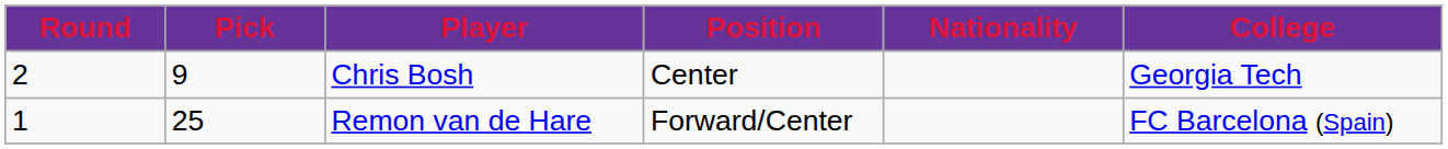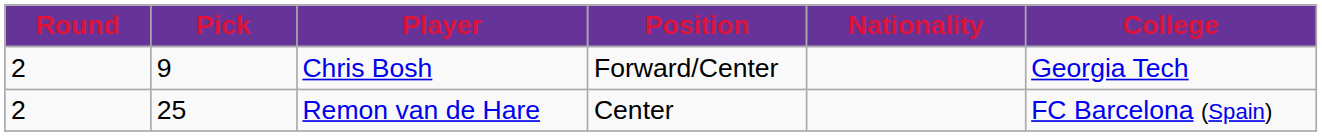 <table class="wikitable sortable sortable">
 <tr>
 <th style="background:#663399;color:#DC143C;" width="10%">Round</th>
 <th style="background:#663399;color:#DC143C;" width="10%">Pick</th>
 <th style="background:#663399;color:#DC143C;" width="20%">Player</th>
 <th style="background:#663399;color:#DC143C;" width="15%">Position</th>
 <th style="background:#663399;color:#DC143C;" width="15%">Nationality</th>
 <th style="background:#663399;color:#DC143C;" width="20%">College</th>
 </tr>
 <tr>
 <td>2</td>
 <td>9</td>
 <td><a href='#'>Chris Bosh</a></td>
-<td>Center</td>
+<td>Forward/Center</td>
 <td></td>
 <td><a href='#'>Georgia Tech</a></td>
 </tr>
 <tr>
-<td>1</td>
+<td>2</td>
 <td>25</td>
 <td><a href='#'>Remon van de Hare</a></td>
-<td>Forward/Center</td>
+<td>Center</td>
 <td></td>
 <td><a href='#'>FC Barcelona</a> <small>(<a href='#'>Spain</a>)</small></td>
 </tr>
 </table>
